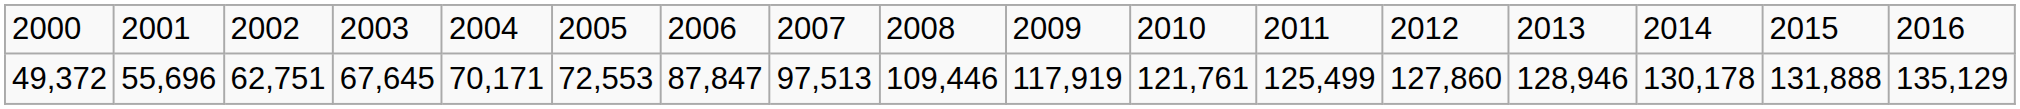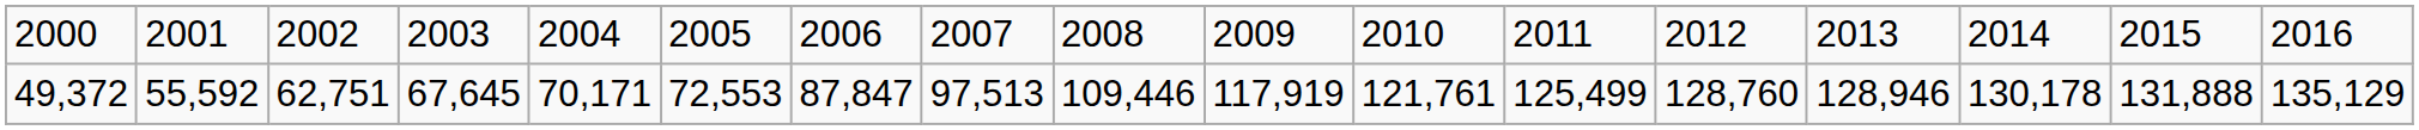 <table class="wikitable">
 <tr>
 <td>2000</td>
 <td>2001</td>
 <td>2002</td>
 <td>2003</td>
 <td>2004</td>
 <td>2005</td>
 <td>2006</td>
 <td>2007</td>
 <td>2008</td>
 <td>2009</td>
 <td>2010</td>
 <td>2011</td>
 <td>2012</td>
 <td>2013</td>
 <td>2014</td>
 <td>2015</td>
 <td>2016</td>
 </tr>
 <tr>
 <td>49,372</td>
-<td>55,696</td>
+<td>55,592</td>
 <td>62,751</td>
 <td>67,645</td>
 <td>70,171</td>
 <td>72,553</td>
 <td>87,847</td>
 <td>97,513</td>
 <td>109,446</td>
 <td>117,919</td>
 <td>121,761</td>
 <td>125,499</td>
-<td>127,860</td>
+<td>128,760</td>
 <td>128,946</td>
 <td>130,178</td>
 <td>131,888</td>
 <td>135,129</td>
 </tr>
 </table>
